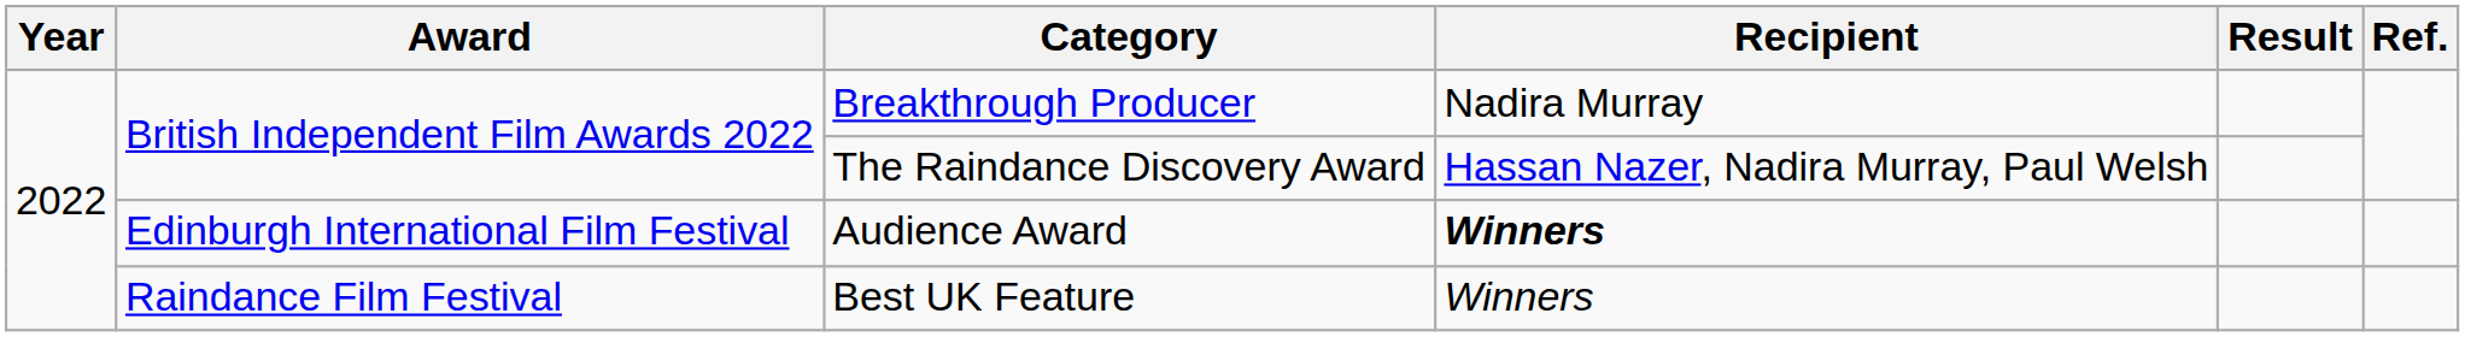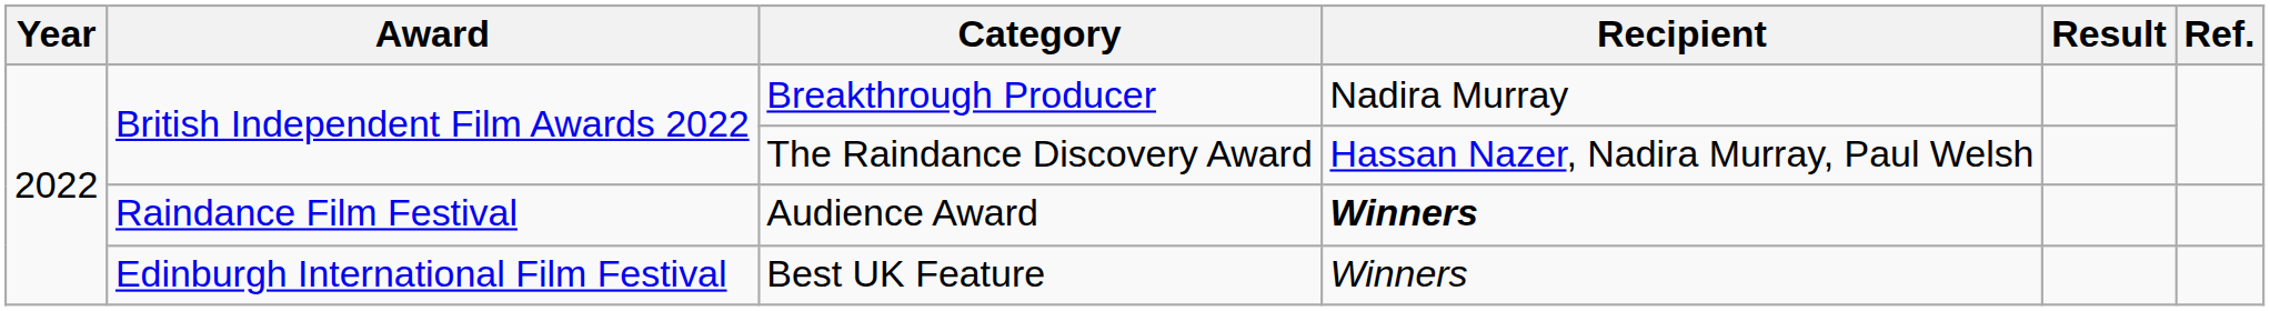 <table class="wikitable">
 <tr>
 <th>Year</th>
 <th>Award</th>
 <th>Category</th>
 <th>Recipient</th>
 <th>Result</th>
 <th>Ref.</th>
 </tr>
 <tr>
 <td rowspan="4">2022</td>
 <td rowspan="2"><a href='#'>British Independent Film Awards 2022</a></td>
 <td><a href='#'>Breakthrough Producer</a></td>
 <td>Nadira Murray</td>
 <td></td>
 <td rowspan="2"></td>
 </tr>
 <tr>
 <td>The Raindance Discovery Award</td>
 <td><a href='#'>Hassan Nazer</a>, Nadira Murray, Paul Welsh</td>
 <td></td>
 </tr>
 <tr>
-<td><a href='#'>Edinburgh International Film Festival</a></td>
+<td><a href='#'>Raindance Film Festival</a></td>
 <td>Audience Award</td>
 <td><strong><em>Winners</em></strong></td>
 <td></td>
 <td></td>
 </tr>
 <tr>
-<td><a href='#'>Raindance Film Festival</a></td>
+<td><a href='#'>Edinburgh International Film Festival</a></td>
 <td>Best UK Feature</td>
 <td><em>Winners</em></td>
 <td></td>
 <td></td>
 </tr>
 </table>
